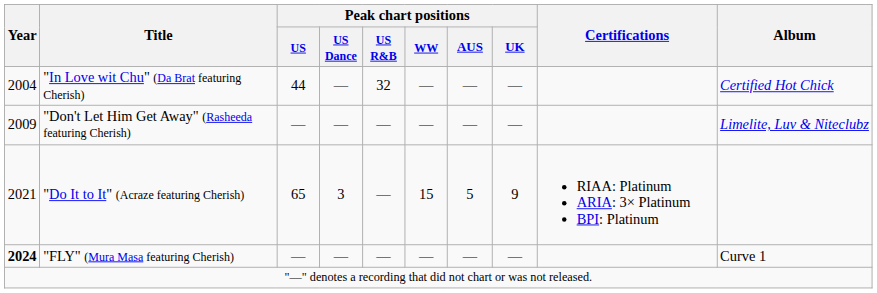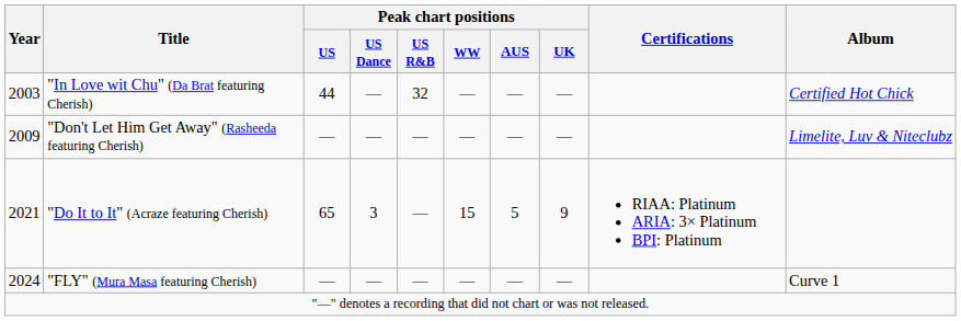 <table class="wikitable">
 <tr>
 <th scope="col" rowspan="2">Year</th>
 <th scope="col" rowspan="2" style="width:16em;">Title</th>
 <th scope="col" colspan="6">Peak chart positions</th>
 <th scope="col" rowspan="2" style="width:12em;"><a href='#'>Certifications</a></th>
 <th scope="col" rowspan="2">Album</th>
 </tr>
 <tr>
 <th width="40"><small><a href='#'>US</a></small></th>
 <th width="40"><small><a href='#'>US Dance</a></small><br></th>
 <th width="40"><small><a href='#'>US R&B</a></small></th>
 <th width="40"><small><a href='#'>WW</a></small><br></th>
 <th scope="col" style="width:3em;font-size:90%;"><a href='#'>AUS</a><br></th>
 <th scope="col" style="width:3em;font-size:90%;"><a href='#'>UK</a><br></th>
 </tr>
 <tr>
-<td>2004</td>
+<td>2003</td>
 <td>"<a href='#'>In Love wit Chu</a>" <small>(<a href='#'>Da Brat</a> featuring Cherish)</small></td>
 <td style="text-align:center;">44</td>
 <td style="text-align:center;">—</td>
 <td style="text-align:center;">32</td>
 <td style="text-align:center;">—</td>
 <td style="text-align:center;">—</td>
 <td style="text-align:center;">—</td>
 <td></td>
 <td><em><a href='#'>Certified Hot Chick</a></em></td>
 </tr>
 <tr>
 <td>2009</td>
 <td>"Don't Let Him Get Away" <small>(<a href='#'>Rasheeda</a> featuring Cherish)</small></td>
 <td style="text-align:center;">—</td>
 <td style="text-align:center;">—</td>
 <td style="text-align:center;">—</td>
 <td style="text-align:center;">—</td>
 <td style="text-align:center;">—</td>
 <td style="text-align:center;">—</td>
 <td></td>
 <td><em><a href='#'>Limelite, Luv & Niteclubz</a></em></td>
 </tr>
 <tr>
 <td>2021</td>
 <td>"<a href='#'>Do It to It</a>" <small>(Acraze featuring Cherish)</small></td>
 <td style="text-align:center;">65<br></td>
 <td style="text-align:center;">3</td>
 <td style="text-align:center;">—</td>
 <td style="text-align:center;">15</td>
 <td style="text-align:center;">5</td>
 <td style="text-align:center;">9</td>
 <td><br><ul><li>RIAA: Platinum</li><li><a href='#'>ARIA</a>: 3× Platinum</li><li><a href='#'>BPI</a>: Platinum</li></ul></td>
 <td></td>
 </tr>
 <tr>
-<td><strong>2024</strong></td>
+<td>2024</td>
 <td>"FLY" <small>(<a href='#'>Mura Masa</a> featuring Cherish)</small></td>
 <td style="text-align:center;">—</td>
 <td style="text-align:center;">—</td>
 <td style="text-align:center;">—</td>
 <td style="text-align:center;">—</td>
 <td style="text-align:center;">—</td>
 <td style="text-align:center;">—</td>
 <td></td>
 <td>Curve 1</td>
 </tr>
 <tr>
 <td colspan="11" style="font-size:85%;text-align:center;">"—" denotes a recording that did not chart or was not released.</td>
 </tr>
 </table>
